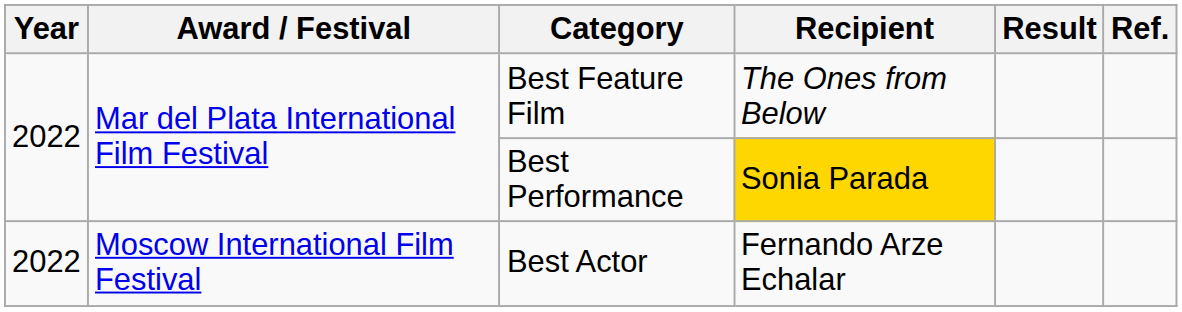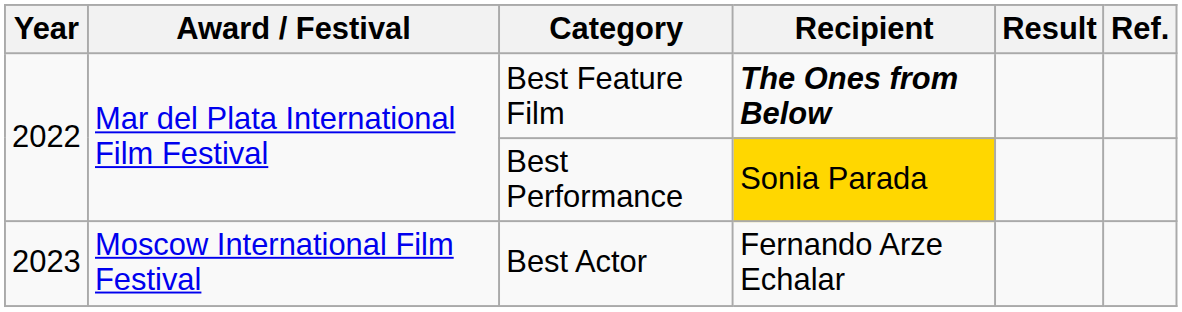 <table class="wikitable">
 <tr>
 <th>Year</th>
 <th>Award / Festival</th>
 <th>Category</th>
 <th>Recipient</th>
 <th>Result</th>
 <th>Ref.</th>
 </tr>
 <tr>
 <td rowspan="2">2022</td>
 <td rowspan="2"><a href='#'>Mar del Plata International Film Festival</a></td>
 <td>Best Feature Film</td>
-<td><em>The Ones from Below</em></td>
+<td><strong><em>The Ones from Below</em></strong></td>
 <td></td>
 <td></td>
 </tr>
 <tr>
 <td>Best Performance</td>
 <td style="background: gold;">Sonia Parada</td>
 <td></td>
 <td></td>
 </tr>
 <tr>
-<td>2022</td>
+<td>2023</td>
 <td><a href='#'>Moscow International Film Festival</a></td>
 <td>Best Actor</td>
 <td>Fernando Arze Echalar</td>
 <td></td>
 <td></td>
 </tr>
 </table>
